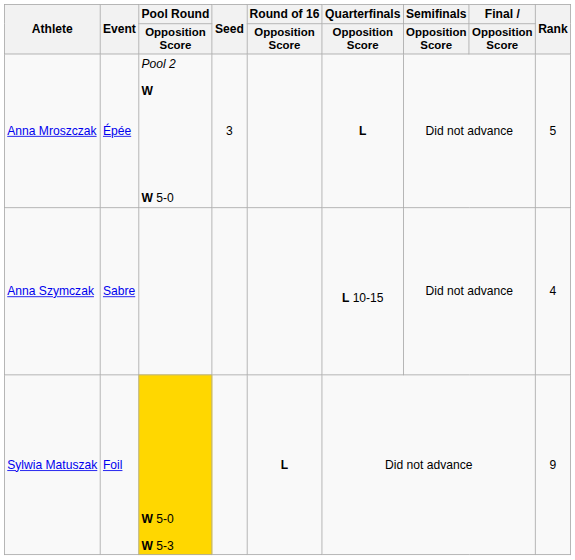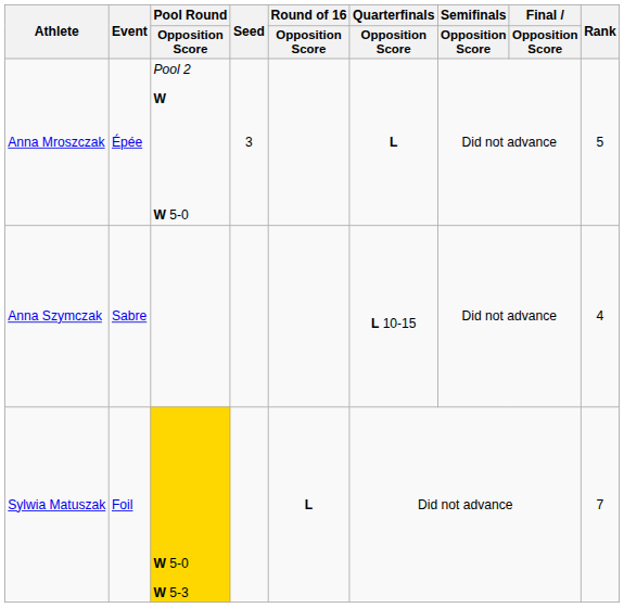 <table class=wikitable style="font-size:90%">
 <tr>
 <th rowspan="2">Athlete</th>
 <th rowspan="2">Event</th>
 <th>Pool Round</th>
 <th rowspan="2">Seed</th>
 <th>Round of 16</th>
 <th>Quarterfinals</th>
 <th>Semifinals</th>
 <th>Final / </th>
 <th rowspan=2>Rank</th>
 </tr>
 <tr style="font-size:95%">
 <th>Opposition<br>Score</th>
 <th>Opposition<br>Score</th>
 <th>Opposition<br>Score</th>
 <th>Opposition<br>Score</th>
 <th>Opposition<br>Score</th>
 </tr>
 <tr align=center>
 <td align=left><a href='#'>Anna Mroszczak</a></td>
 <td align=left><a href='#'>Épée</a></td>
 <td align=left><em>Pool 2</em><br><br><strong>W</strong> <br><br> <br><br> <br><br> <br><br><strong>W</strong> 5-0</td>
 <td>3</td>
 <td></td>
 <td><strong>L</strong></td>
 <td colspan=2>Did not advance</td>
 <td>5</td>
 </tr>
 <tr align=center>
 <td align=left><a href='#'>Anna Szymczak</a></td>
 <td align=left><a href='#'>Sabre</a></td>
 <td align=left><br><br> <br><br> <br><br> <br><br> <br><br> <br><br></td>
 <td></td>
 <td></td>
 <td><br><strong>L</strong> 10-15</td>
 <td colspan=2>Did not advance</td>
 <td>4</td>
 </tr>
 <tr align=center>
 <td align=left><a href='#'>Sylwia Matuszak</a></td>
 <td align=left><a href='#'>Foil</a></td>
 <td align=left style="background: gold;"><br><br> <br><br> <br><br> <br><br> <br><br><strong>W</strong> 5-0<br><br><strong>W</strong> 5-3</td>
 <td></td>
 <td><strong>L</strong></td>
 <td colspan=3>Did not advance</td>
-<td>9</td>
+<td>7</td>
 </tr>
 </table>
